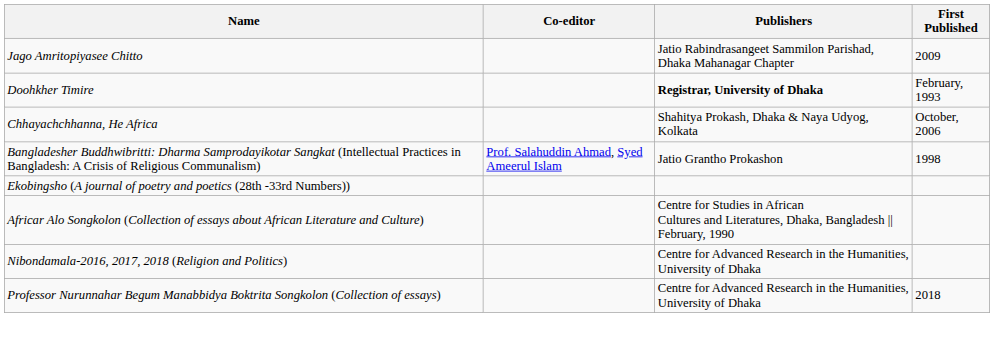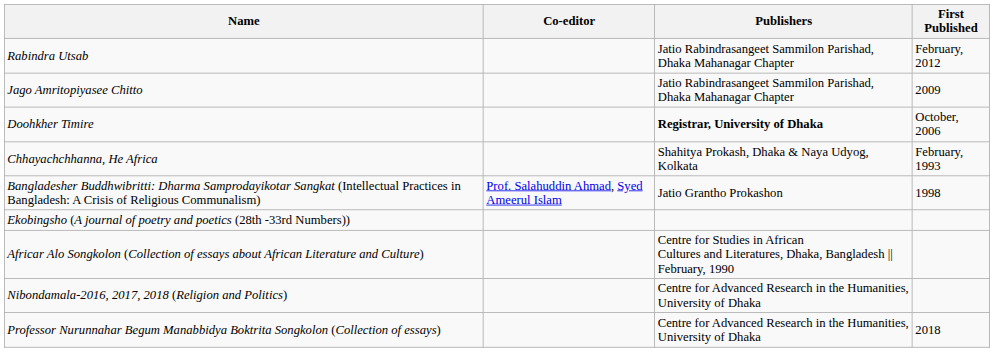 <table class="wikitable">
 <tr>
 <th>Name</th>
 <th>Co-editor</th>
 <th>Publishers</th>
 <th>First Published</th>
+</tr>
+<tr>
+<td><em>Rabindra Utsab</em></td>
+<td></td>
+<td>Jatio Rabindrasangeet Sammilon Parishad, Dhaka Mahanagar Chapter</td>
+<td>February, 2012</td>
 </tr>
 <tr>
 <td><em>Jago Amritopiyasee Chitto</em></td>
 <td></td>
 <td>Jatio Rabindrasangeet Sammilon Parishad, Dhaka Mahanagar Chapter</td>
 <td>2009</td>
 </tr>
 <tr>
 <td><em>Doohkher Timire</em></td>
 <td></td>
 <td><strong>Registrar, University of Dhaka</strong></td>
-<td>February, 1993</td>
+<td>October, 2006</td>
 </tr>
 <tr>
 <td><em>Chhayachchhanna, He Africa</em></td>
 <td></td>
 <td>Shahitya Prokash, Dhaka & Naya Udyog, Kolkata</td>
-<td>October, 2006</td>
+<td>February, 1993</td>
 </tr>
 <tr>
 <td><em>Bangladesher Buddhwibritti: Dharma Samprodayikotar Sangkat</em> (Intellectual Practices in Bangladesh: A Crisis of Religious Communalism)</td>
 <td><a href='#'>Prof. Salahuddin Ahmad</a>, <a href='#'>Syed Ameerul Islam</a></td>
 <td>Jatio Grantho Prokashon</td>
 <td>1998</td>
 </tr>
 <tr>
 <td><em>Ekobingsho</em> (<em>A journal of poetry and poetics</em> (28th -33rd Numbers))</td>
 <td></td>
 <td></td>
 <td></td>
 </tr>
 <tr>
 <td><em>Africar Alo Songkolon</em> (<em>Collection of essays about African Literature and Culture</em>)</td>
 <td></td>
 <td>Centre for Studies in African<br>Cultures and Literatures, Dhaka, Bangladesh || February, 1990</td>
 </tr>
 <tr>
 <td><em>Nibondamala-2016, 2017, 2018</em> (<em>Religion and Politics</em>)</td>
 <td></td>
 <td>Centre for Advanced Research in the Humanities, University of Dhaka</td>
 <td></td>
 </tr>
 <tr>
 <td><em>Professor Nurunnahar Begum Manabbidya Boktrita Songkolon</em> (<em>Collection of essays</em>)</td>
 <td></td>
 <td>Centre for Advanced Research in the Humanities, University of Dhaka</td>
 <td>2018</td>
 </tr>
 </table>
